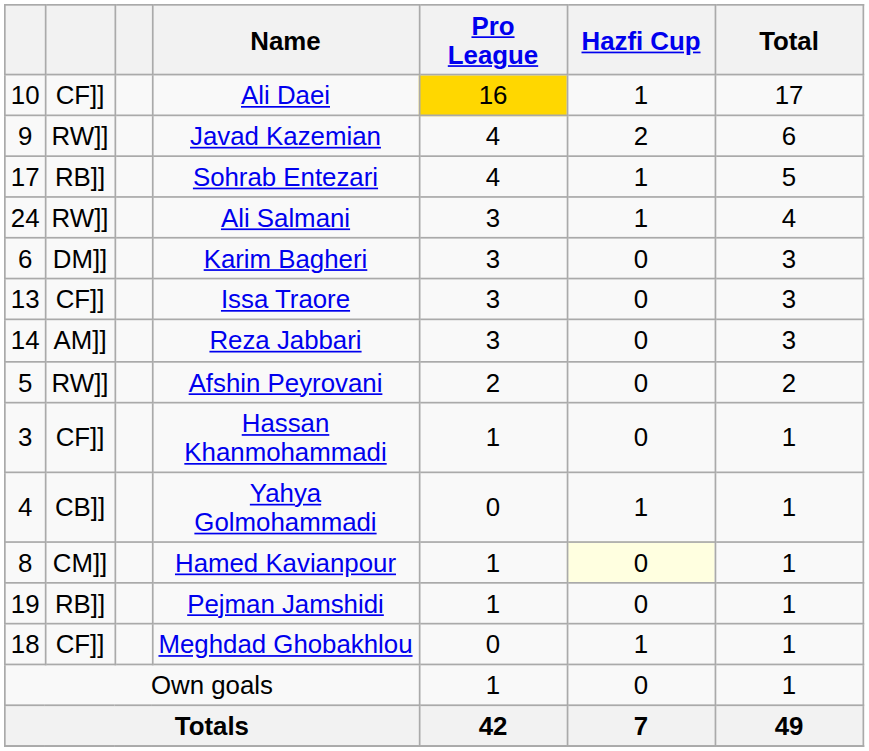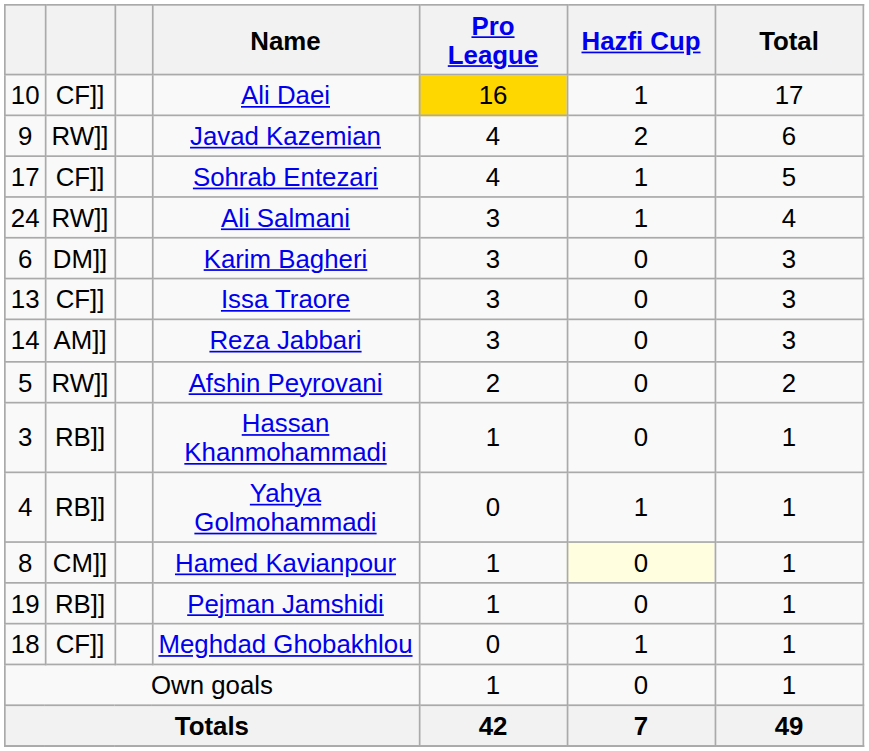 <table class="wikitable sortable" style="text-align:center; font-size:95%;">
 <tr>
 <th width="15"></th>
 <th width="15"></th>
 <th width="15"></th>
 <th width="150">Name</th>
 <th width="80"><a href='#'>Pro League</a></th>
 <th width="80"><a href='#'>Hazfi Cup</a></th>
 <th width="80">Total</th>
 </tr>
 <tr>
 <td>10</td>
 <td [[>CF]]</td>
 <td></td>
 <td><a href='#'>Ali Daei</a></td>
 <td style="background:Gold">16</td>
 <td>1</td>
 <td>17</td>
 </tr>
 <tr>
 <td>9</td>
 <td [[>RW]]</td>
 <td></td>
 <td><a href='#'>Javad Kazemian</a></td>
 <td>4</td>
 <td>2</td>
 <td>6</td>
 </tr>
 <tr>
 <td>17</td>
-<td [[>RB]]</td>
+<td [[>CF]]</td>
 <td></td>
 <td><a href='#'>Sohrab Entezari</a></td>
 <td>4</td>
 <td>1</td>
 <td>5</td>
 </tr>
 <tr>
 <td>24</td>
 <td [[>RW]]</td>
 <td></td>
 <td><a href='#'>Ali Salmani</a></td>
 <td>3</td>
 <td>1</td>
 <td>4</td>
 </tr>
 <tr>
 <td>6</td>
 <td [[>DM]]</td>
 <td></td>
 <td><a href='#'>Karim Bagheri</a></td>
 <td>3</td>
 <td>0</td>
 <td>3</td>
 </tr>
 <tr>
 <td>13</td>
 <td [[>CF]]</td>
 <td></td>
 <td><a href='#'>Issa Traore</a></td>
 <td>3</td>
 <td>0</td>
 <td>3</td>
 </tr>
 <tr>
 <td>14</td>
 <td [[>AM]]</td>
 <td></td>
 <td><a href='#'>Reza Jabbari</a></td>
 <td>3</td>
 <td>0</td>
 <td>3</td>
 </tr>
 <tr>
 <td>5</td>
 <td [[>RW]]</td>
 <td></td>
 <td><a href='#'>Afshin Peyrovani</a></td>
 <td>2</td>
 <td>0</td>
 <td>2</td>
 </tr>
 <tr>
 <td>3</td>
-<td [[>CF]]</td>
+<td [[>RB]]</td>
 <td></td>
 <td><a href='#'>Hassan Khanmohammadi</a></td>
 <td>1</td>
 <td>0</td>
 <td>1</td>
 </tr>
 <tr>
 <td>4</td>
-<td [[>CB]]</td>
+<td [[>RB]]</td>
 <td></td>
 <td><a href='#'>Yahya Golmohammadi</a></td>
 <td>0</td>
 <td>1</td>
 <td>1</td>
 </tr>
 <tr>
 <td>8</td>
 <td [[>CM]]</td>
 <td></td>
 <td><a href='#'>Hamed Kavianpour</a></td>
 <td>1</td>
 <td style="background: lightyellow;">0</td>
 <td>1</td>
 </tr>
 <tr>
 <td>19</td>
 <td [[>RB]]</td>
 <td></td>
 <td><a href='#'>Pejman Jamshidi</a></td>
 <td>1</td>
 <td>0</td>
 <td>1</td>
 </tr>
 <tr>
 <td>18</td>
 <td [[>CF]]</td>
 <td></td>
 <td><a href='#'>Meghdad Ghobakhlou</a></td>
 <td>0</td>
 <td>1</td>
 <td>1</td>
 </tr>
 <tr>
 <td colspan="4">Own goals</td>
 <td>1</td>
 <td>0</td>
 <td>1</td>
 </tr>
 <tr>
 <th colspan="4"><strong>Totals</strong></th>
 <th>42</th>
 <th>7</th>
 <th>49</th>
 </tr>
 <tr>
 </tr>
 </table>
